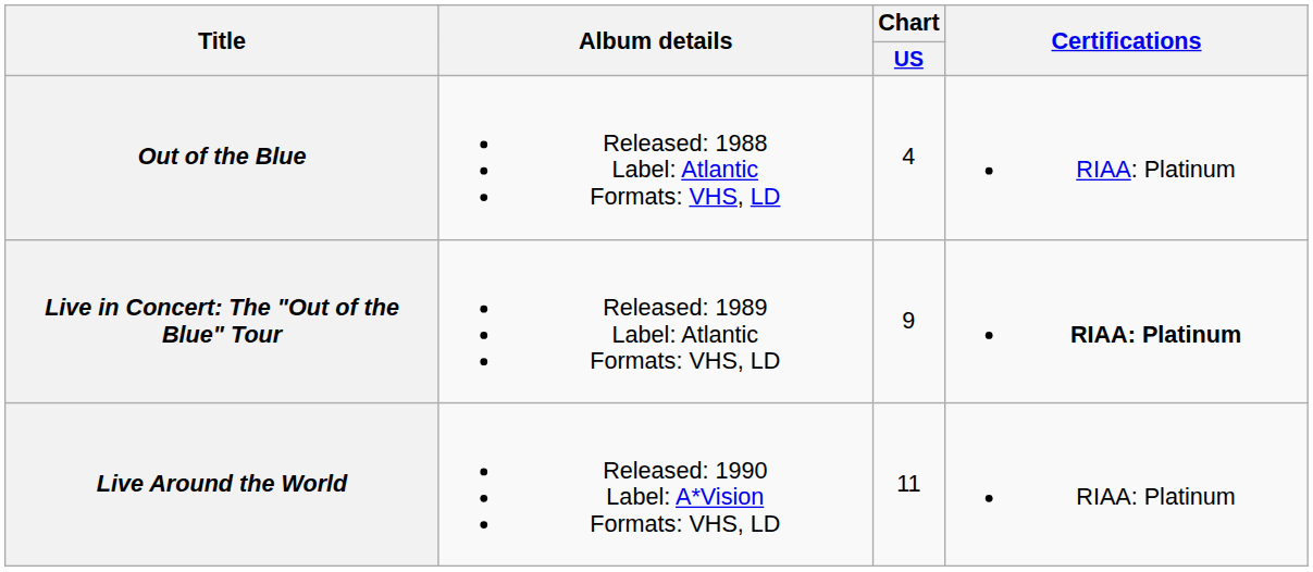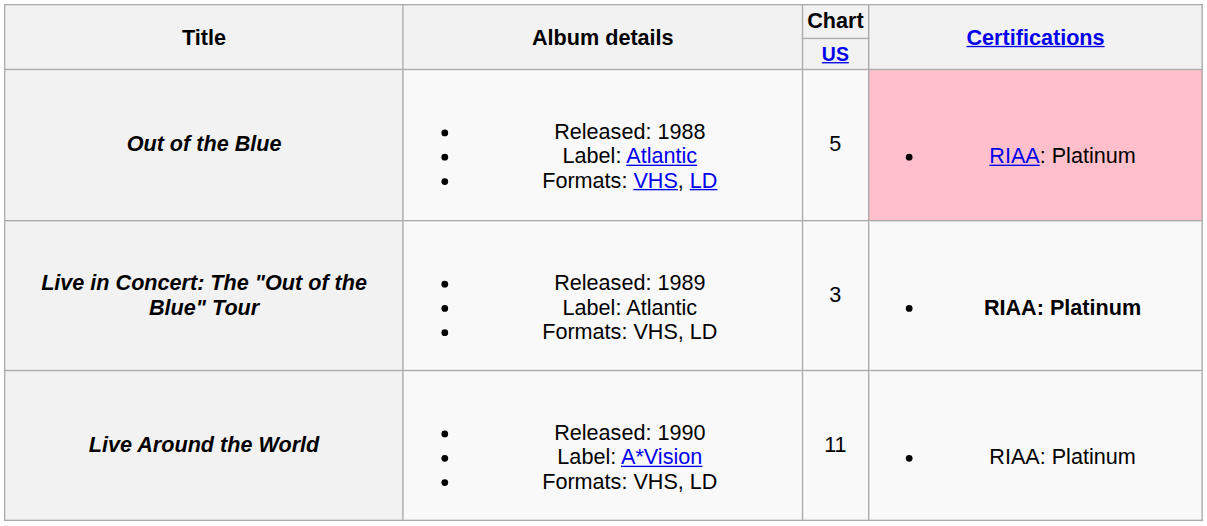 <table class="wikitable plainrowheaders" style="text-align:center;">
 <tr>
 <th scope="col" rowspan="2" style="width:18em;">Title</th>
 <th scope="col" rowspan="2" style="width:18em;">Album details</th>
 <th scope="col" colspan="1">Chart</th>
 <th scope="col" rowspan="2" style="width:15em;"><a href='#'>Certifications</a></th>
 </tr>
 <tr>
 <th scope="col" style="width:2.5em;font-size:90%;"><a href='#'>US</a> <br></th>
 </tr>
 <tr>
 <th scope="row"><em>Out of the Blue</em></th>
 <td><br><ul><li>Released: 1988</li><li>Label: <a href='#'>Atlantic</a></li><li>Formats: <a href='#'>VHS</a>, <a href='#'>LD</a></li></ul></td>
-<td>4</td>
-<td><br><ul><li><a href='#'>RIAA</a>: Platinum</li></ul></td>
+<td>5</td>
+<td style="background: pink;"><br><ul><li><a href='#'>RIAA</a>: Platinum</li></ul></td>
 </tr>
 <tr>
 <th scope="row"><em>Live in Concert: The "Out of the Blue" Tour</em></th>
 <td><br><ul><li>Released: 1989</li><li>Label: Atlantic</li><li>Formats: VHS, LD</li></ul></td>
-<td>9</td>
+<td>3</td>
 <td><strong><br><ul><li>RIAA: Platinum</li></ul></strong></td>
 </tr>
 <tr>
 <th scope="row"><em>Live Around the World</em></th>
 <td><br><ul><li>Released: 1990</li><li>Label: <a href='#'>A*Vision</a></li><li>Formats: VHS, LD</li></ul></td>
 <td>11</td>
 <td><br><ul><li>RIAA: Platinum</li></ul></td>
 </tr>
 </table>
